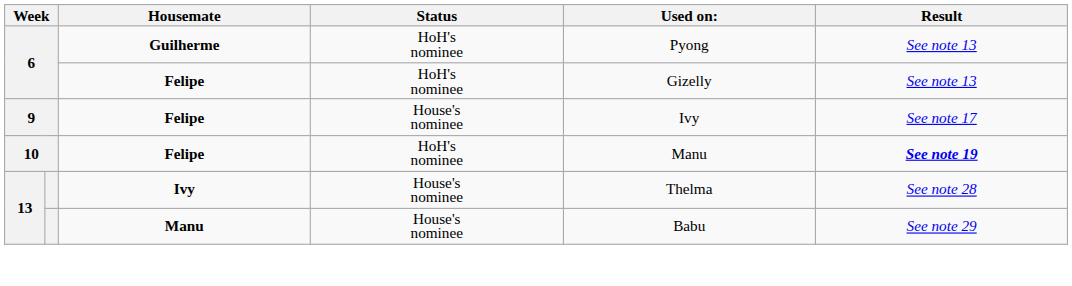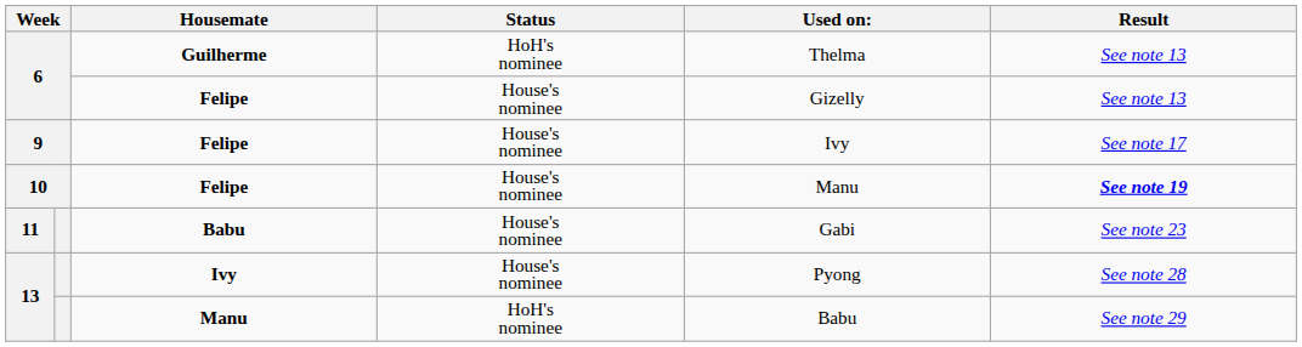 <table class="wikitable" style="width:60%; text-align:center; font-size:85%; line-height:13px;">
 <tr>
 <th colspan=2 width="01.00%">Week</th>
 <th width="12.25%">Housemate</th>
 <th width="12.25%">Status</th>
 <th width="12.25%">Used on:</th>
 <th width="12.25%">Result</th>
 </tr>
 <tr>
 <th colspan=2 rowspan=2>6</th>
 <td style="height:25px"><strong>Guilherme</strong></td>
 <td>HoH's<br>nominee</td>
-<td>Pyong</td>
+<td>Thelma</td>
 <td><em><a href='#'>See note 13</a></em></td>
 </tr>
 <tr>
 <td style="height:25px"><strong>Felipe</strong></td>
-<td>HoH's<br>nominee</td>
+<td>House's<br>nominee</td>
 <td>Gizelly</td>
 <td><em><a href='#'>See note 13</a></em></td>
 </tr>
 <tr>
 <th colspan=2 style="height:25px">9</th>
 <td><strong>Felipe</strong></td>
 <td>House's<br>nominee</td>
 <td>Ivy</td>
 <td><em><a href='#'>See note 17</a></em></td>
 </tr>
 <tr>
 <th colspan=2 style="height:25px">10</th>
 <td><strong>Felipe</strong></td>
-<td>HoH's<br>nominee</td>
+<td>House's<br>nominee</td>
 <td>Manu</td>
 <td><strong><em><a href='#'>See note 19</a></em></strong></td>
+</tr>
+<tr>
+<th style="height:25px">11</th>
+<th style="height:25px"></th>
+<td><strong>Babu</strong></td>
+<td>House's<br>nominee</td>
+<td>Gabi</td>
+<td><em><a href='#'>See note 23</a></em></td>
 </tr>
 <tr>
 <th rowspan=2 style="height:25px">13</th>
 <th style="height:25px"></th>
 <td><strong>Ivy</strong></td>
 <td>House's<br>nominee</td>
-<td>Thelma</td>
+<td>Pyong</td>
 <td><em><a href='#'>See note 28</a></em></td>
 </tr>
 <tr>
 <th style="height:25px"></th>
 <td><strong>Manu</strong></td>
-<td>House's<br>nominee</td>
+<td>HoH's<br>nominee</td>
 <td>Babu</td>
 <td><em><a href='#'>See note 29</a></em></td>
 </tr>
 </table>
